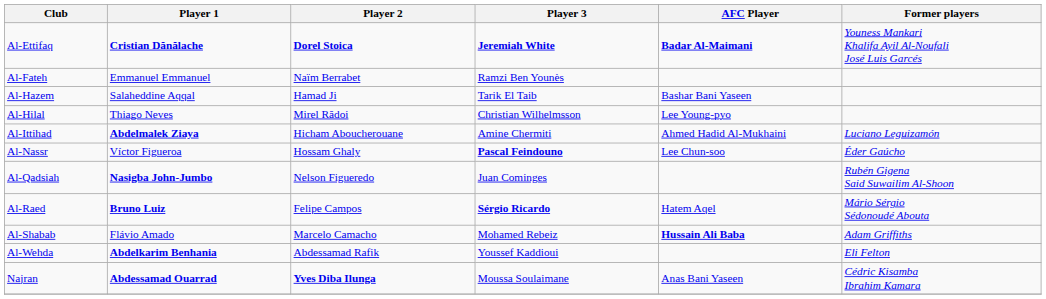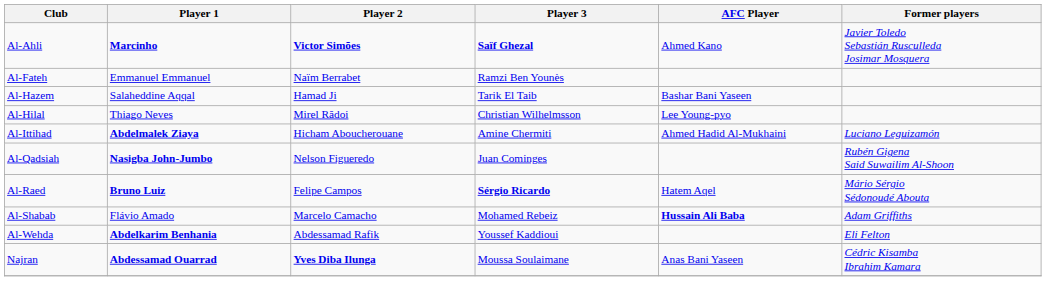 <table class="wikitable" style="text-align: left; font-size:85%">
 <tr>
 <th width="120">Club</th>
 <th width="220">Player 1</th>
 <th width="220">Player 2</th>
 <th width="220">Player 3</th>
 <th width="220"><a href='#'>AFC</a> Player</th>
 <th width="240">Former players</th>
 </tr>
 <tr>
-<td><a href='#'>Al-Ettifaq</a></td>
-<td> <strong><a href='#'>Cristian Dănălache</a></strong></td>
-<td> <strong><a href='#'>Dorel Stoica</a></strong></td>
-<td> <strong><a href='#'>Jeremiah White</a></strong></td>
-<td> <strong><a href='#'>Badar Al-Maimani</a></strong></td>
-<td> <em><a href='#'>Youness Mankari</a></em><br> <em><a href='#'>Khalifa Ayil Al-Noufali</a></em><br> <em><a href='#'>José Luis Garcés</a></em></td>
+<td><a href='#'>Al-Ahli</a></td>
+<td> <strong><a href='#'>Marcinho</a></strong></td>
+<td> <strong><a href='#'>Victor Simões</a></strong></td>
+<td> <strong><a href='#'>Saïf Ghezal</a></strong></td>
+<td> <a href='#'>Ahmed Kano</a></td>
+<td> <em><a href='#'>Javier Toledo</a></em><br> <em><a href='#'>Sebastián Rusculleda</a></em><br> <em><a href='#'>Josimar Mosquera</a></em></td>
 </tr>
 <tr>
 <td><a href='#'>Al-Fateh</a></td>
 <td> <a href='#'>Emmanuel Emmanuel</a></td>
 <td> <a href='#'>Naïm Berrabet</a></td>
 <td> <a href='#'>Ramzi Ben Younès</a></td>
 <td></td>
 <td></td>
 </tr>
 <tr>
 <td><a href='#'>Al-Hazem</a></td>
 <td> <a href='#'>Salaheddine Aqqal</a></td>
 <td> <a href='#'>Hamad Ji</a></td>
 <td> <a href='#'>Tarik El Taib</a></td>
 <td> <a href='#'>Bashar Bani Yaseen</a></td>
 <td></td>
 </tr>
 <tr>
 <td><a href='#'>Al-Hilal</a></td>
 <td> <a href='#'>Thiago Neves</a></td>
 <td> <a href='#'>Mirel Rădoi</a></td>
 <td> <a href='#'>Christian Wilhelmsson</a></td>
 <td> <a href='#'>Lee Young-pyo</a></td>
 <td></td>
 </tr>
 <tr>
 <td><a href='#'>Al-Ittihad</a></td>
 <td> <strong><a href='#'>Abdelmalek Ziaya</a></strong></td>
 <td> <a href='#'>Hicham Aboucherouane</a></td>
 <td> <a href='#'>Amine Chermiti</a></td>
 <td> <a href='#'>Ahmed Hadid Al-Mukhaini</a></td>
 <td> <em><a href='#'>Luciano Leguizamón</a></em></td>
-</tr>
-<tr>
-<td><a href='#'>Al-Nassr</a></td>
-<td> <a href='#'>Víctor Figueroa</a></td>
-<td> <a href='#'>Hossam Ghaly</a></td>
-<td> <strong><a href='#'>Pascal Feindouno</a></strong></td>
-<td> <a href='#'>Lee Chun-soo</a></td>
-<td> <em><a href='#'>Éder Gaúcho</a></em></td>
 </tr>
 <tr>
 <td><a href='#'>Al-Qadsiah</a></td>
 <td> <strong><a href='#'>Nasigba John-Jumbo</a></strong></td>
 <td> <a href='#'>Nelson Figueredo</a></td>
 <td> <a href='#'>Juan Cominges</a></td>
 <td></td>
 <td> <em><a href='#'>Rubén Gigena</a></em><br> <em><a href='#'>Said Suwailim Al-Shoon</a></em></td>
 </tr>
 <tr>
 <td><a href='#'>Al-Raed</a></td>
 <td> <strong><a href='#'>Bruno Luiz</a></strong></td>
 <td> <a href='#'>Felipe Campos</a></td>
 <td> <strong><a href='#'>Sérgio Ricardo</a></strong></td>
 <td> <a href='#'>Hatem Aqel</a></td>
 <td> <em><a href='#'>Mário Sérgio</a></em><br> <em><a href='#'>Sédonoudé Abouta</a></em></td>
 </tr>
 <tr>
 <td><a href='#'>Al-Shabab</a></td>
 <td> <a href='#'>Flávio Amado</a></td>
 <td> <a href='#'>Marcelo Camacho</a></td>
 <td> <a href='#'>Mohamed Rebeiz</a></td>
 <td> <strong><a href='#'>Hussain Ali Baba</a></strong></td>
 <td> <em><a href='#'>Adam Griffiths</a></em></td>
 </tr>
 <tr>
 <td><a href='#'>Al-Wehda</a></td>
 <td> <strong><a href='#'>Abdelkarim Benhania</a></strong></td>
 <td> <a href='#'>Abdessamad Rafik</a></td>
 <td> <a href='#'>Youssef Kaddioui</a></td>
 <td></td>
 <td> <em><a href='#'>Eli Felton</a></em></td>
 </tr>
 <tr>
 <td><a href='#'>Najran</a></td>
 <td>  <strong><a href='#'>Abdessamad Ouarrad</a></strong></td>
 <td> <strong><a href='#'>Yves Diba Ilunga</a></strong></td>
 <td> <a href='#'>Moussa Soulaimane</a></td>
 <td> <a href='#'>Anas Bani Yaseen</a></td>
 <td> <em><a href='#'>Cédric Kisamba</a></em><br> <em><a href='#'>Ibrahim Kamara</a></em></td>
 </tr>
 <tr>
 </tr>
 </table>
